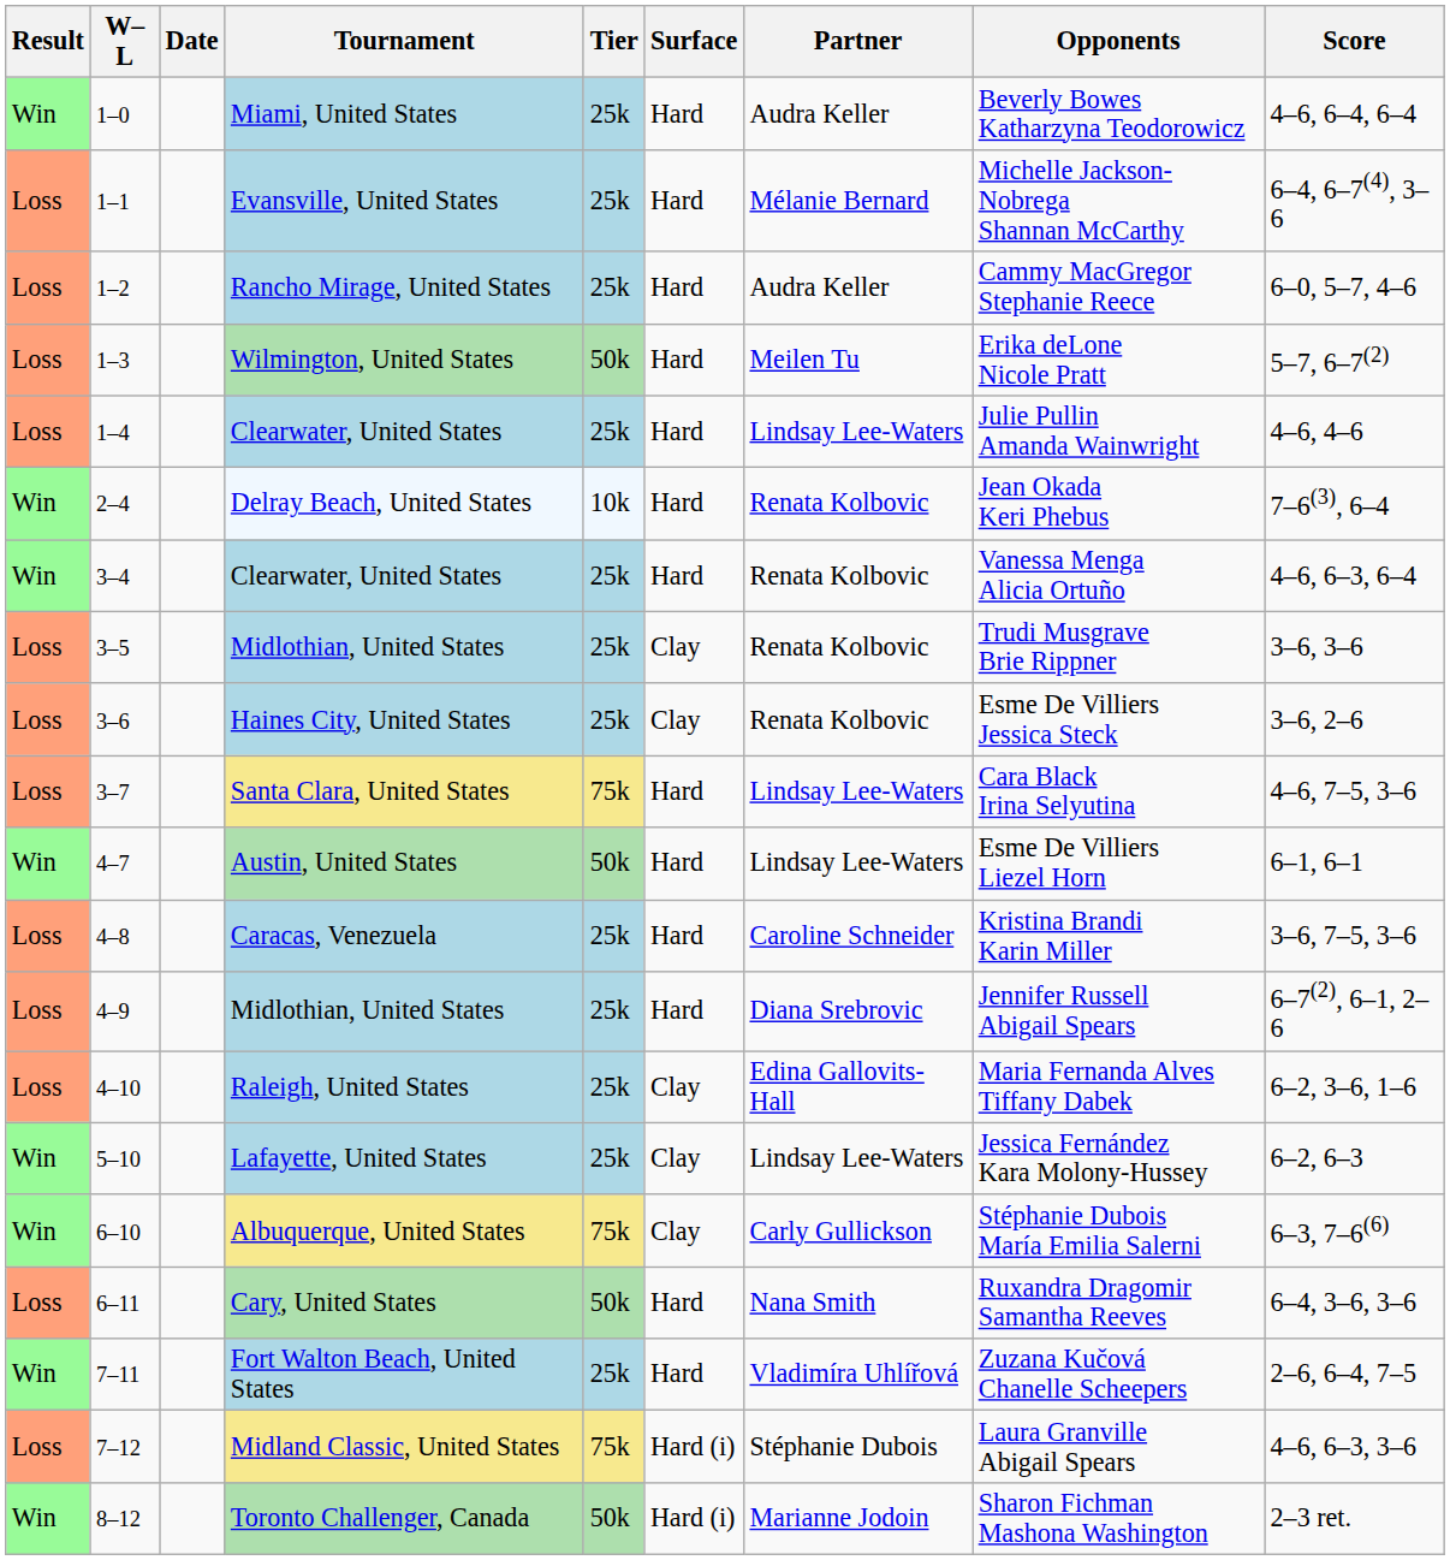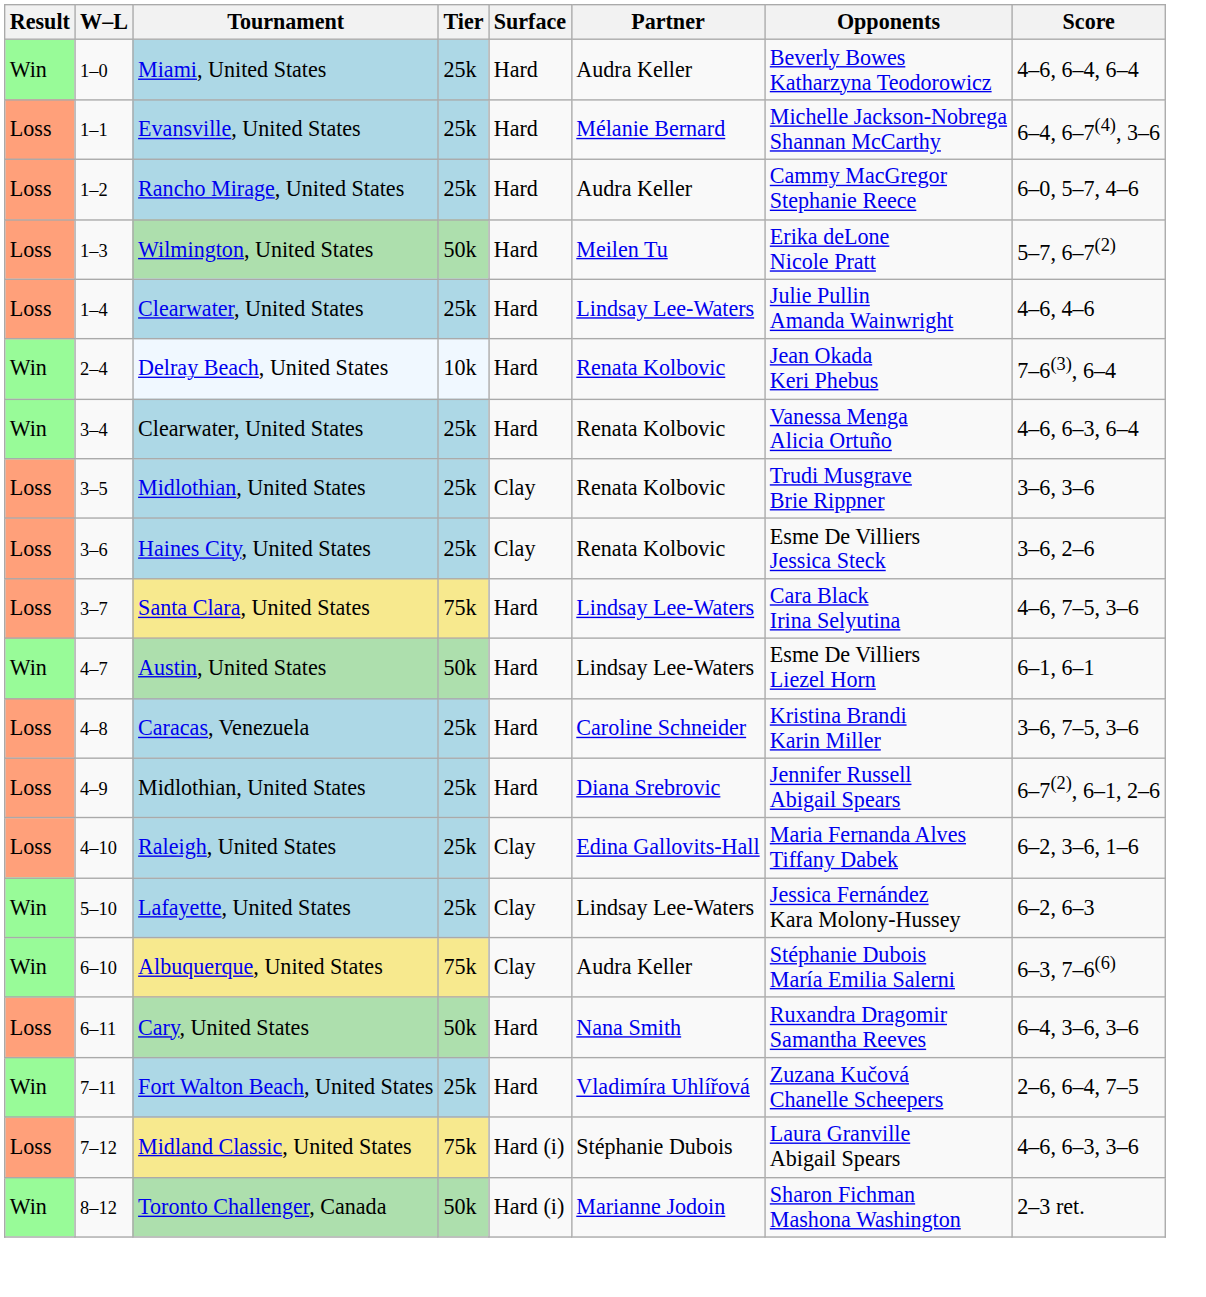 <table class="sortable wikitable">
 <tr>
 <th>Result</th>
 <th class="unsortable">W–L</th>
-<th>Date</th>
 <th>Tournament</th>
 <th>Tier</th>
 <th>Surface</th>
 <th>Partner</th>
 <th>Opponents</th>
 <th class="unsortable">Score</th>
 </tr>
 <tr>
 <td style="background:#98fb98;">Win</td>
 <td><small>1–0</small></td>
-<td></td>
 <td style="background:lightblue;"><a href='#'>Miami</a>, United States</td>
 <td style="background:lightblue;">25k</td>
 <td>Hard</td>
 <td> Audra Keller</td>
 <td> <a href='#'>Beverly Bowes</a> <br>  <a href='#'>Katharzyna Teodorowicz</a></td>
 <td>4–6, 6–4, 6–4</td>
 </tr>
 <tr>
 <td style="background:#ffa07a;">Loss</td>
 <td><small>1–1</small></td>
-<td></td>
 <td style="background:lightblue;"><a href='#'>Evansville</a>, United States</td>
 <td style="background:lightblue;">25k</td>
 <td>Hard</td>
 <td> <a href='#'>Mélanie Bernard</a></td>
 <td> <a href='#'>Michelle Jackson-Nobrega</a> <br>  <a href='#'>Shannan McCarthy</a></td>
 <td>6–4, 6–7<sup>(4)</sup>, 3–6</td>
 </tr>
 <tr>
 <td style="background:#ffa07a;">Loss</td>
 <td><small>1–2</small></td>
-<td></td>
 <td style="background:lightblue;"><a href='#'>Rancho Mirage</a>, United States</td>
 <td style="background:lightblue;">25k</td>
 <td>Hard</td>
 <td> Audra Keller</td>
 <td> <a href='#'>Cammy MacGregor</a> <br>  <a href='#'>Stephanie Reece</a></td>
 <td>6–0, 5–7, 4–6</td>
 </tr>
 <tr>
 <td style="background:#ffa07a;">Loss</td>
 <td><small>1–3</small></td>
-<td></td>
 <td style="background:#addfad;"><a href='#'>Wilmington</a>, United States</td>
 <td style="background:#addfad;">50k</td>
 <td>Hard</td>
 <td> <a href='#'>Meilen Tu</a></td>
 <td> <a href='#'>Erika deLone</a> <br>  <a href='#'>Nicole Pratt</a></td>
 <td>5–7, 6–7<sup>(2)</sup></td>
 </tr>
 <tr>
 <td style="background:#ffa07a;">Loss</td>
 <td><small>1–4</small></td>
-<td></td>
 <td style="background:lightblue;"><a href='#'>Clearwater</a>, United States</td>
 <td style="background:lightblue;">25k</td>
 <td>Hard</td>
 <td> <a href='#'>Lindsay Lee-Waters</a></td>
 <td> <a href='#'>Julie Pullin</a> <br>  <a href='#'>Amanda Wainwright</a></td>
 <td>4–6, 4–6</td>
 </tr>
 <tr>
 <td style="background:#98fb98;">Win</td>
 <td><small>2–4</small></td>
-<td></td>
 <td style="background:#f0f8ff;"><a href='#'>Delray Beach</a>, United States</td>
 <td style="background:#f0f8ff;">10k</td>
 <td>Hard</td>
 <td> <a href='#'>Renata Kolbovic</a></td>
 <td> <a href='#'>Jean Okada</a> <br>  <a href='#'>Keri Phebus</a></td>
 <td>7–6<sup>(3)</sup>, 6–4</td>
 </tr>
 <tr>
 <td style="background:#98fb98;">Win</td>
 <td><small>3–4</small></td>
-<td></td>
 <td style="background:lightblue;">Clearwater, United States</td>
 <td style="background:lightblue;">25k</td>
 <td>Hard</td>
 <td> Renata Kolbovic</td>
 <td> <a href='#'>Vanessa Menga</a> <br>  <a href='#'>Alicia Ortuño</a></td>
 <td>4–6, 6–3, 6–4</td>
 </tr>
 <tr>
 <td style="background:#ffa07a;">Loss</td>
 <td><small>3–5</small></td>
-<td></td>
 <td style="background:lightblue;"><a href='#'>Midlothian</a>, United States</td>
 <td style="background:lightblue;">25k</td>
 <td>Clay</td>
 <td> Renata Kolbovic</td>
 <td> <a href='#'>Trudi Musgrave</a> <br>  <a href='#'>Brie Rippner</a></td>
 <td>3–6, 3–6</td>
 </tr>
 <tr>
 <td style="background:#ffa07a;">Loss</td>
 <td><small>3–6</small></td>
-<td></td>
 <td style="background:lightblue;"><a href='#'>Haines City</a>, United States</td>
 <td style="background:lightblue;">25k</td>
 <td>Clay</td>
 <td> Renata Kolbovic</td>
 <td> Esme De Villiers <br>  <a href='#'>Jessica Steck</a></td>
 <td>3–6, 2–6</td>
 </tr>
 <tr>
 <td style="background:#ffa07a;">Loss</td>
 <td><small>3–7</small></td>
-<td></td>
 <td style="background:#f7e98e;"><a href='#'>Santa Clara</a>, United States</td>
 <td style="background:#f7e98e;">75k</td>
 <td>Hard</td>
 <td> <a href='#'>Lindsay Lee-Waters</a></td>
 <td> <a href='#'>Cara Black</a> <br>  <a href='#'>Irina Selyutina</a></td>
 <td>4–6, 7–5, 3–6</td>
 </tr>
 <tr>
 <td style="background:#98fb98;">Win</td>
 <td><small>4–7</small></td>
-<td></td>
 <td style="background:#addfad;"><a href='#'>Austin</a>, United States</td>
 <td style="background:#addfad;">50k</td>
 <td>Hard</td>
 <td> Lindsay Lee-Waters</td>
 <td> Esme De Villiers <br>  <a href='#'>Liezel Horn</a></td>
 <td>6–1, 6–1</td>
 </tr>
 <tr>
 <td style="background:#ffa07a;">Loss</td>
 <td><small>4–8</small></td>
-<td></td>
 <td style="background:lightblue;"><a href='#'>Caracas</a>, Venezuela</td>
 <td style="background:lightblue;">25k</td>
 <td>Hard</td>
 <td> <a href='#'>Caroline Schneider</a></td>
 <td> <a href='#'>Kristina Brandi</a> <br>  <a href='#'>Karin Miller</a></td>
 <td>3–6, 7–5, 3–6</td>
 </tr>
 <tr>
 <td style="background:#ffa07a;">Loss</td>
 <td><small>4–9</small></td>
-<td></td>
 <td style="background:lightblue;">Midlothian, United States</td>
 <td style="background:lightblue;">25k</td>
 <td>Hard</td>
 <td> <a href='#'>Diana Srebrovic</a></td>
 <td> <a href='#'>Jennifer Russell</a> <br>  <a href='#'>Abigail Spears</a></td>
 <td>6–7<sup>(2)</sup>, 6–1, 2–6</td>
 </tr>
 <tr>
 <td style="background:#ffa07a;">Loss</td>
 <td><small>4–10</small></td>
-<td></td>
 <td style="background:lightblue;"><a href='#'>Raleigh</a>, United States</td>
 <td style="background:lightblue;">25k</td>
 <td>Clay</td>
 <td> <a href='#'>Edina Gallovits-Hall</a></td>
 <td> <a href='#'>Maria Fernanda Alves</a> <br>  <a href='#'>Tiffany Dabek</a></td>
 <td>6–2, 3–6, 1–6</td>
 </tr>
 <tr>
 <td style="background:#98fb98;">Win</td>
 <td><small>5–10</small></td>
-<td></td>
 <td style="background:lightblue;"><a href='#'>Lafayette</a>, United States</td>
 <td style="background:lightblue;">25k</td>
 <td>Clay</td>
 <td> Lindsay Lee-Waters</td>
 <td> <a href='#'>Jessica Fernández</a> <br>  Kara Molony-Hussey</td>
 <td>6–2, 6–3</td>
 </tr>
 <tr>
 <td style="background:#98fb98;">Win</td>
 <td><small>6–10</small></td>
-<td></td>
 <td style="background:#f7e98e;"><a href='#'>Albuquerque</a>, United States</td>
 <td style="background:#f7e98e;">75k</td>
 <td>Clay</td>
-<td> <a href='#'>Carly Gullickson</a></td>
+<td> Audra Keller</td>
 <td> <a href='#'>Stéphanie Dubois</a> <br>  <a href='#'>María Emilia Salerni</a></td>
 <td>6–3, 7–6<sup>(6)</sup></td>
 </tr>
 <tr>
 <td style="background:#ffa07a;">Loss</td>
 <td><small>6–11</small></td>
-<td></td>
 <td style="background:#addfad;"><a href='#'>Cary</a>, United States</td>
 <td style="background:#addfad;">50k</td>
 <td>Hard</td>
 <td> <a href='#'>Nana Smith</a></td>
 <td> <a href='#'>Ruxandra Dragomir</a> <br>  <a href='#'>Samantha Reeves</a></td>
 <td>6–4, 3–6, 3–6</td>
 </tr>
 <tr>
 <td style="background:#98fb98;">Win</td>
 <td><small>7–11</small></td>
-<td></td>
 <td style="background:lightblue;"><a href='#'>Fort Walton Beach</a>, United States</td>
 <td style="background:lightblue;">25k</td>
 <td>Hard</td>
 <td> <a href='#'>Vladimíra Uhlířová</a></td>
 <td> <a href='#'>Zuzana Kučová</a> <br>  <a href='#'>Chanelle Scheepers</a></td>
 <td>2–6, 6–4, 7–5</td>
 </tr>
 <tr>
 <td style="background:#ffa07a;">Loss</td>
 <td><small>7–12</small></td>
-<td></td>
 <td style="background:#f7e98e;"><a href='#'>Midland Classic</a>, United States</td>
 <td style="background:#f7e98e;">75k</td>
 <td>Hard (i)</td>
 <td> Stéphanie Dubois</td>
 <td> <a href='#'>Laura Granville</a> <br>  Abigail Spears</td>
 <td>4–6, 6–3, 3–6</td>
 </tr>
 <tr>
 <td style="background:#98fb98;">Win</td>
 <td><small>8–12</small></td>
-<td></td>
 <td style="background:#addfad;"><a href='#'>Toronto Challenger</a>, Canada</td>
 <td style="background:#addfad;">50k</td>
 <td>Hard (i)</td>
 <td> <a href='#'>Marianne Jodoin</a></td>
 <td> <a href='#'>Sharon Fichman</a> <br>  <a href='#'>Mashona Washington</a></td>
 <td>2–3 ret.</td>
 </tr>
 </table>
